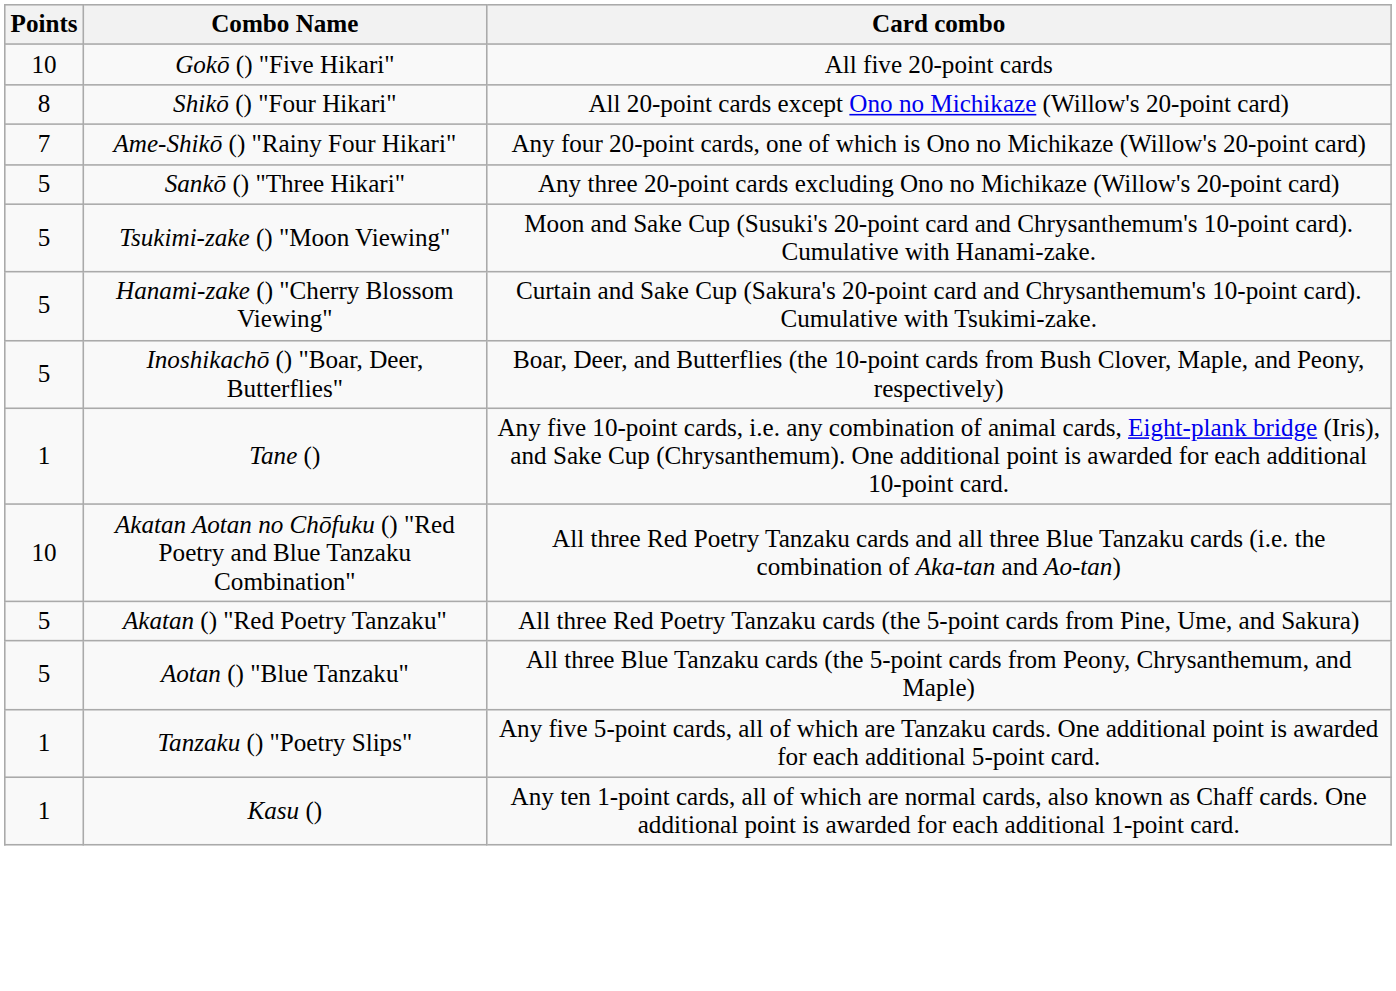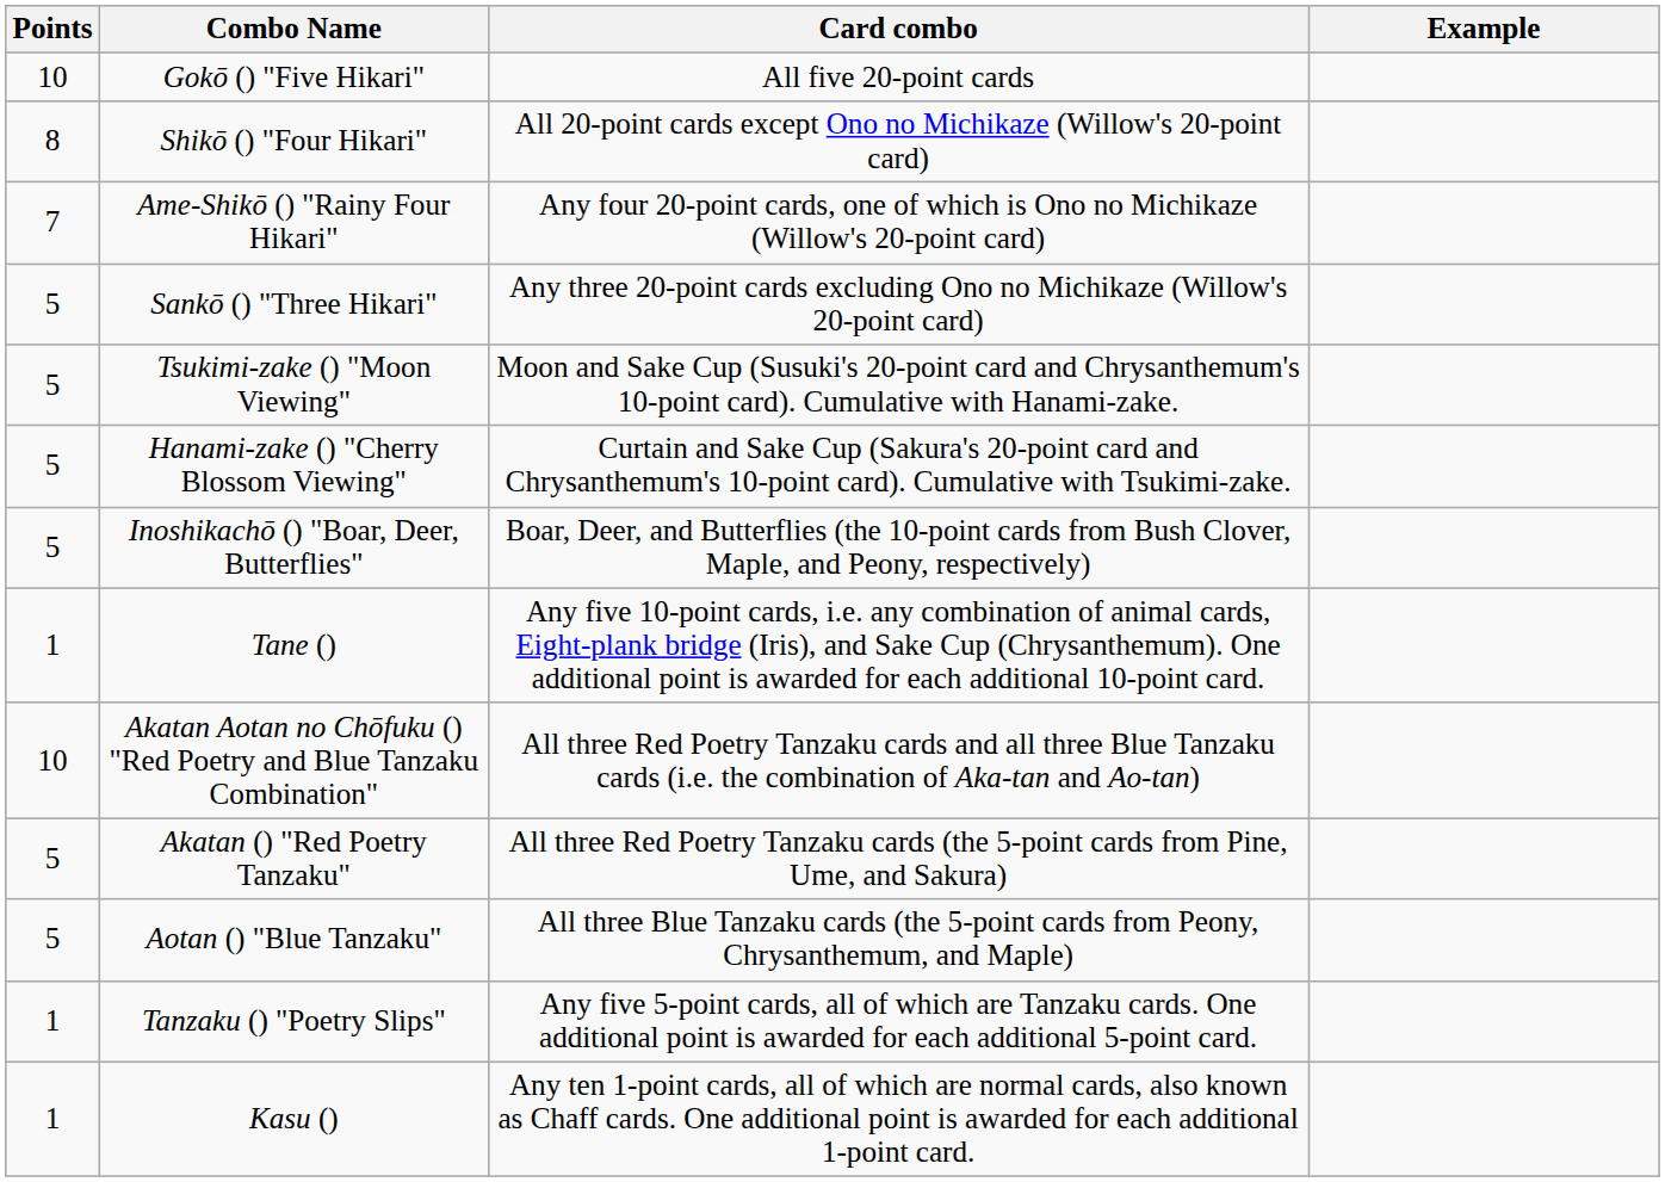 <table class="wikitable sortable" style="text-align:center; width:100%">
 <tr>
 <th>Points</th>
 <th>Combo Name</th>
 <th class="unsortable">Card combo</th>
+<th class="unsortable" style="width: 180px">Example</th>
 </tr>
 <tr>
 <td>10</td>
 <td><em>Gokō</em> () "Five Hikari"</td>
 <td>All five 20-point cards</td>
+<td>    </td>
 </tr>
 <tr>
 <td>8</td>
 <td><em>Shikō</em> () "Four Hikari"</td>
 <td>All 20-point cards except <a href='#'>Ono no Michikaze</a> (Willow's 20-point card)</td>
+<td>   </td>
 </tr>
 <tr>
 <td>7</td>
 <td><em>Ame-Shikō</em> () "Rainy Four Hikari"</td>
 <td>Any four 20-point cards, one of which is Ono no Michikaze (Willow's 20-point card)</td>
+<td>   </td>
 </tr>
 <tr>
 <td>5</td>
 <td><em>Sankō</em> () "Three Hikari"</td>
 <td>Any three 20-point cards excluding Ono no Michikaze (Willow's 20-point card)</td>
+<td>  </td>
 </tr>
 <tr>
 <td>5</td>
 <td><em>Tsukimi-zake</em> () "Moon Viewing"</td>
 <td>Moon and Sake Cup (Susuki's 20-point card and Chrysanthemum's 10-point card). Cumulative with Hanami-zake.</td>
+<td> </td>
 </tr>
 <tr>
 <td>5</td>
 <td><em>Hanami-zake</em> () "Cherry Blossom Viewing"</td>
 <td>Curtain and Sake Cup (Sakura's 20-point card and Chrysanthemum's 10-point card). Cumulative with Tsukimi-zake.</td>
+<td> </td>
 </tr>
 <tr>
 <td>5</td>
 <td><em>Inoshikachō</em> () "Boar, Deer, Butterflies"</td>
 <td>Boar, Deer, and Butterflies (the 10-point cards from Bush Clover, Maple, and Peony, respectively)</td>
+<td>  </td>
 </tr>
 <tr>
 <td>1</td>
 <td><em>Tane</em> ()</td>
 <td>Any five 10-point cards, i.e. any combination of animal cards, <a href='#'>Eight-plank bridge</a> (Iris), and Sake Cup (Chrysanthemum). One additional point is awarded for each additional 10-point card.</td>
+<td>    </td>
 </tr>
 <tr>
 <td>10</td>
 <td><em>Akatan Aotan no Chōfuku</em> () "Red Poetry and Blue Tanzaku Combination"</td>
 <td>All three Red Poetry Tanzaku cards and all three Blue Tanzaku cards (i.e. the combination of <em>Aka-tan</em> and <em>Ao-tan</em>)</td>
+<td>     </td>
 </tr>
 <tr>
 <td>5</td>
 <td><em>Akatan</em> () "Red Poetry Tanzaku"</td>
 <td>All three Red Poetry Tanzaku cards (the 5-point cards from Pine, Ume, and Sakura)</td>
+<td>  </td>
 </tr>
 <tr>
 <td>5</td>
 <td><em>Aotan</em> () "Blue Tanzaku"</td>
 <td>All three Blue Tanzaku cards (the 5-point cards from Peony, Chrysanthemum, and Maple)</td>
+<td>  </td>
 </tr>
 <tr>
 <td>1</td>
 <td><em>Tanzaku</em> () "Poetry Slips"</td>
 <td>Any five 5-point cards, all of which are Tanzaku cards. One additional point is awarded for each additional 5-point card.</td>
+<td>    </td>
 </tr>
 <tr>
 <td>1</td>
 <td><em>Kasu</em> ()</td>
 <td>Any ten 1-point cards, all of which are normal cards, also known as Chaff cards. One additional point is awarded for each additional 1-point card.</td>
+<td>    <br>    </td>
 </tr>
 </table>
